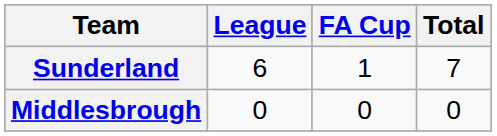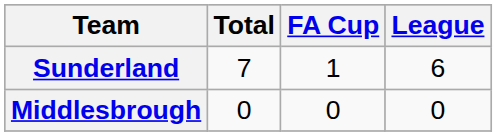 <table class="wikitable" style="text-align:center;">
 <tr>
 <th>Team</th>
+<th>Total</th>
+<th><a href='#'>FA Cup</a></th>
 <th><a href='#'>League</a></th>
-<th><a href='#'>FA Cup</a></th>
-<th>Total</th>
 </tr>
 <tr>
 <th><a href='#'>Sunderland</a></th>
+<td>7</td>
+<td>1</td>
 <td>6</td>
-<td>1</td>
-<td>7</td>
 </tr>
 <tr>
 <th><a href='#'>Middlesbrough</a></th>
 <td>0</td>
 <td>0</td>
 <td>0</td>
 </tr>
 </table>
